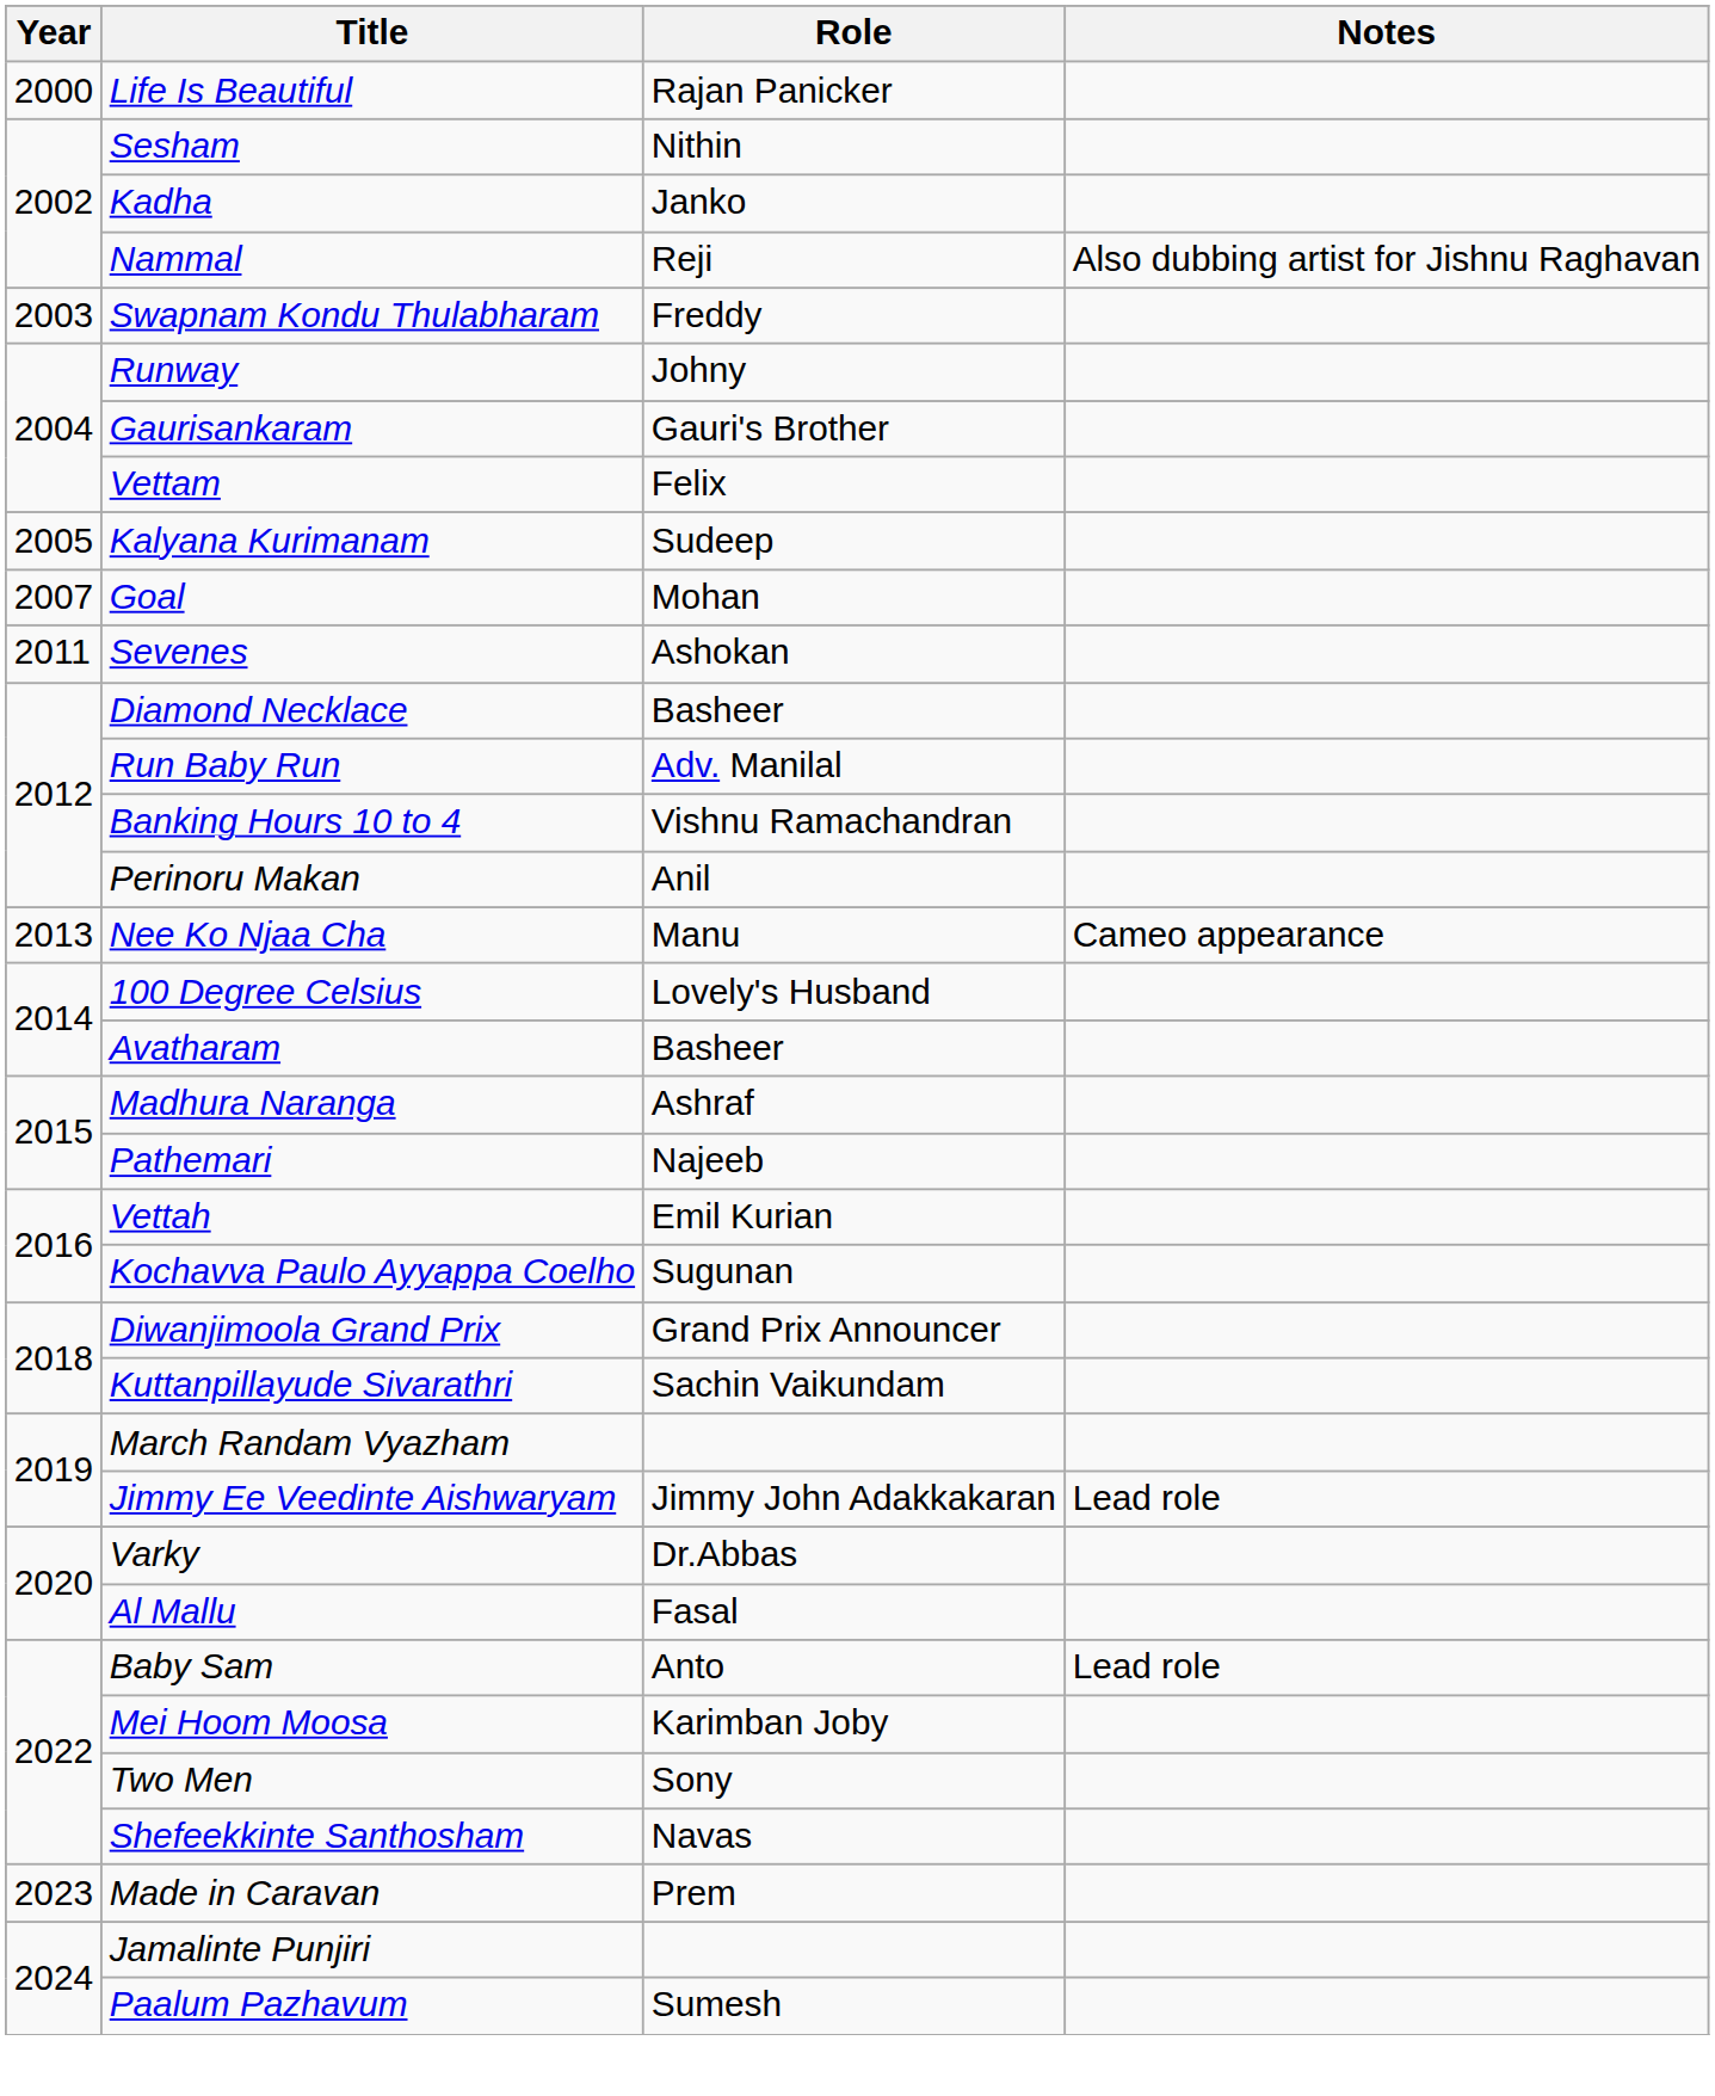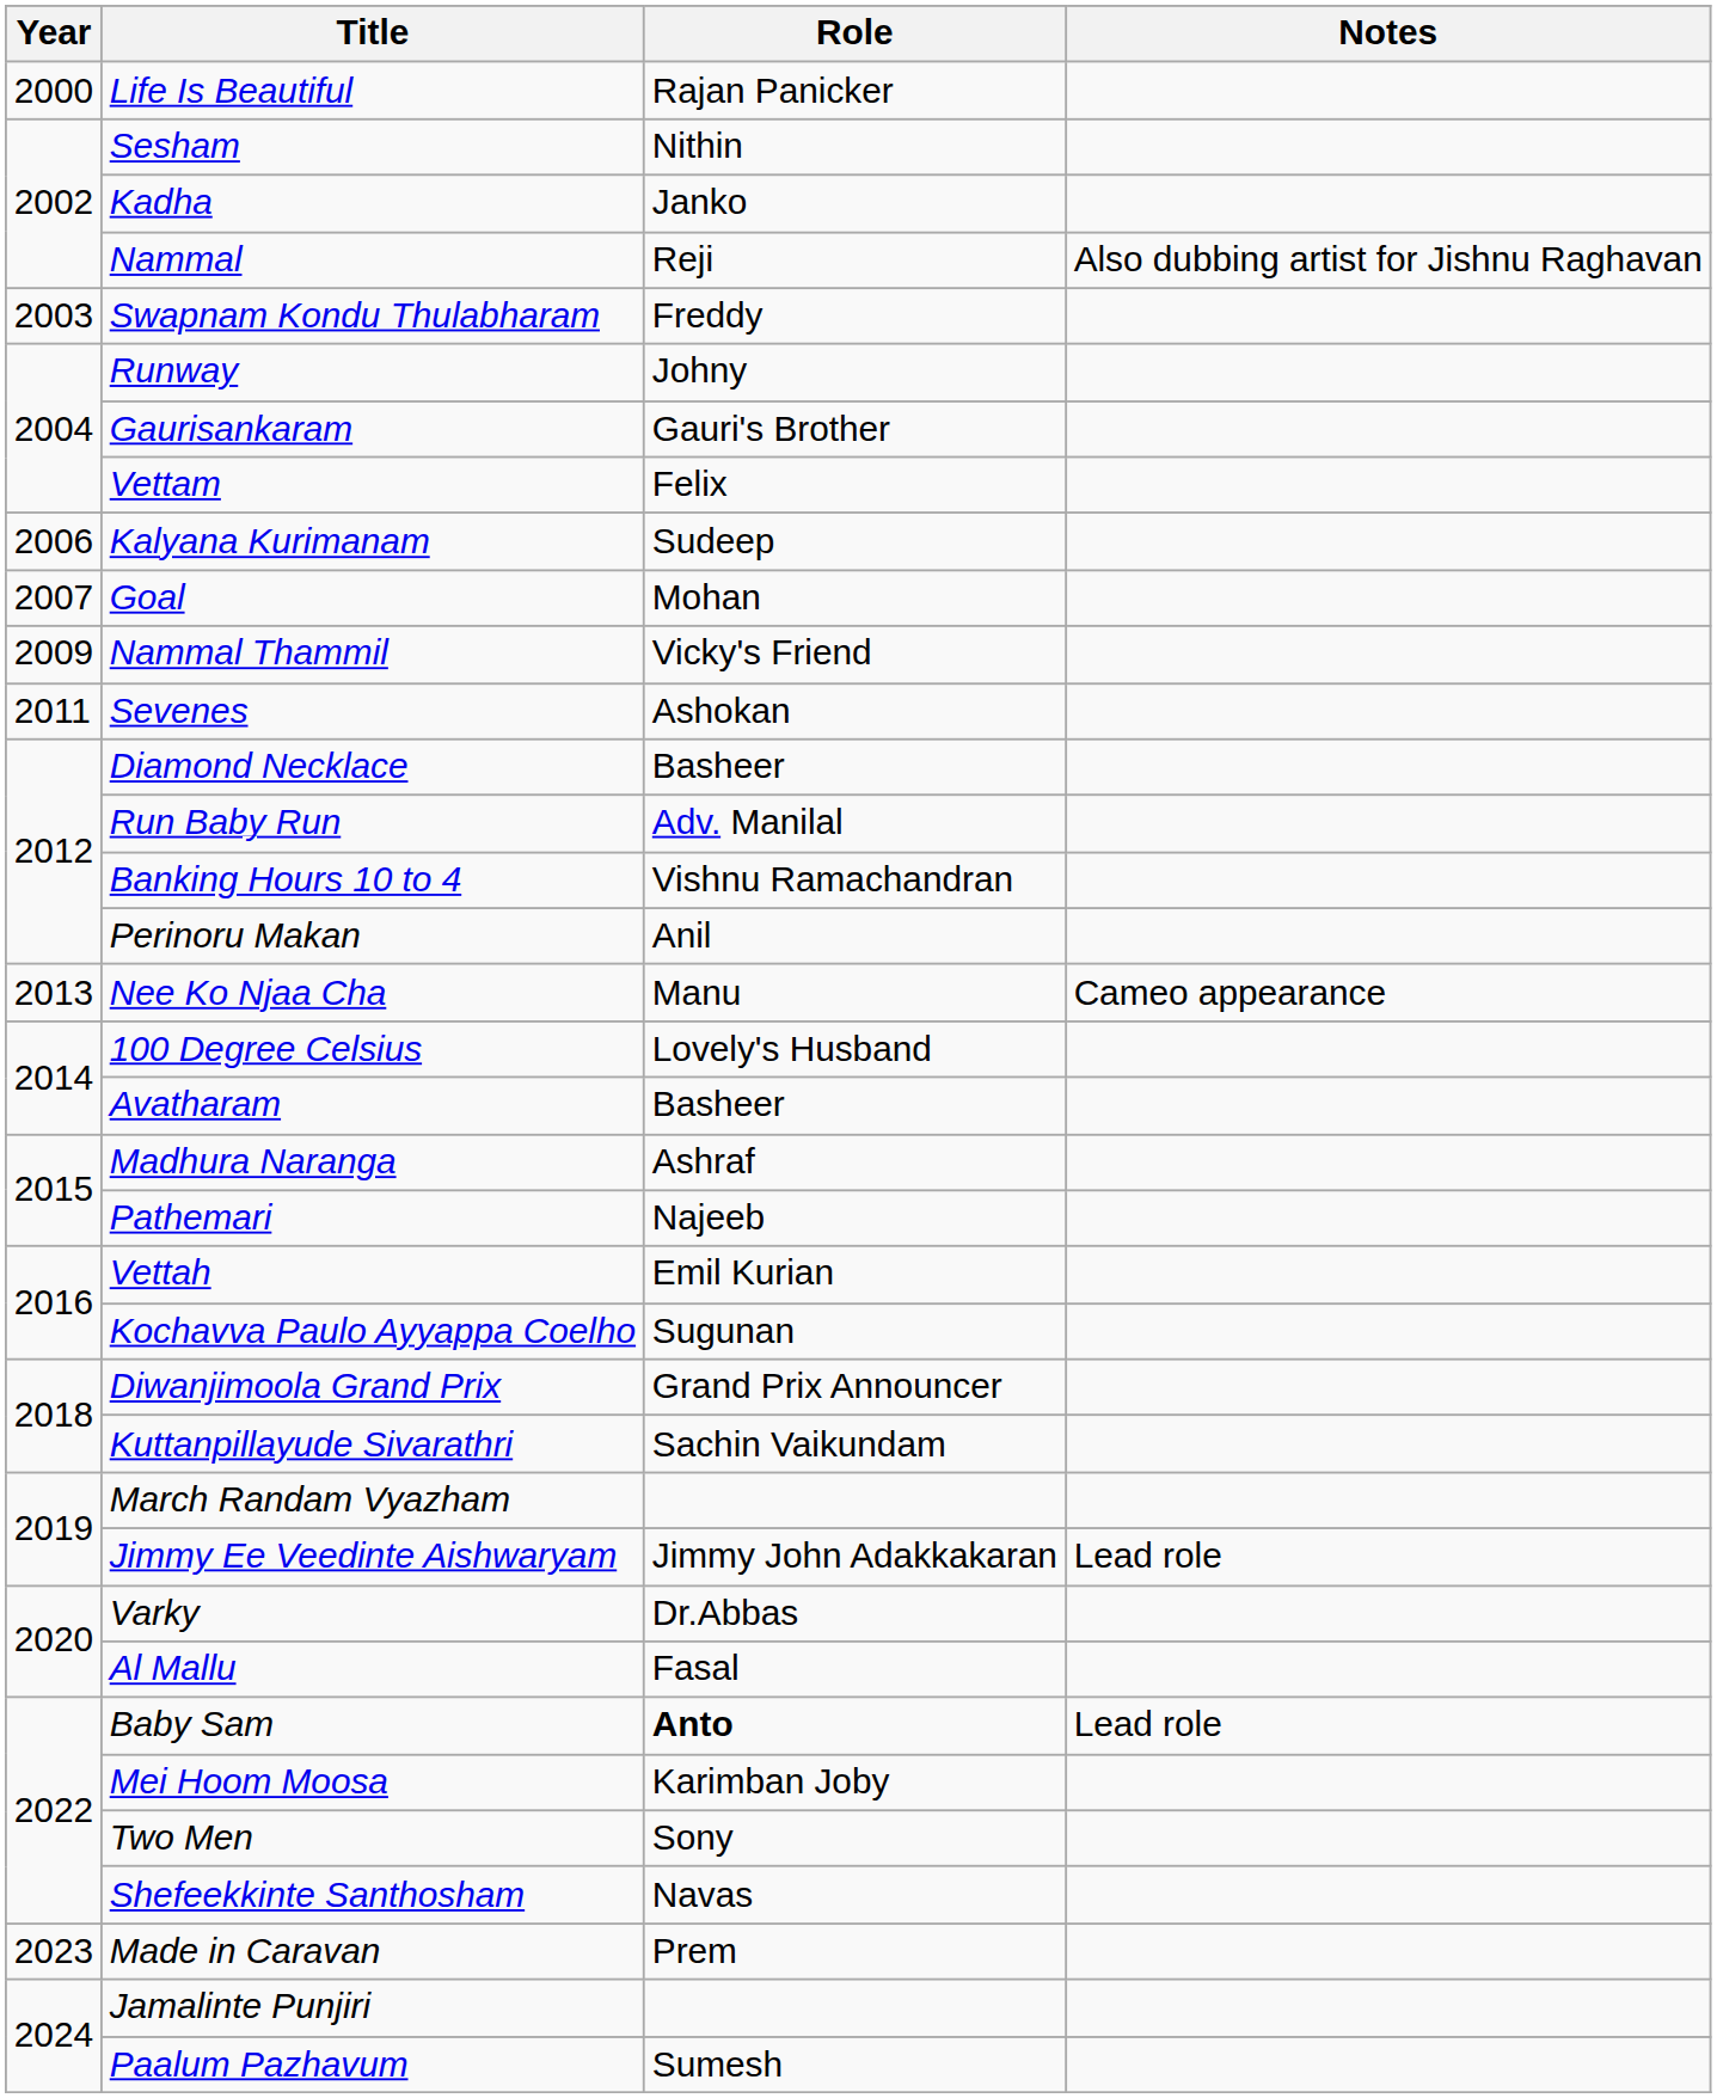 <table class="wikitable sortable">
 <tr>
 <th scope="col">Year</th>
 <th scope="col">Title</th>
 <th scope="col">Role</th>
 <th class="unsortable" scope="col">Notes</th>
 </tr>
 <tr>
 <td>2000</td>
 <td><em><a href='#'>Life Is Beautiful</a></em></td>
 <td>Rajan Panicker</td>
 <td></td>
 </tr>
 <tr>
 <td rowspan=3>2002</td>
 <td><em><a href='#'>Sesham</a></em></td>
 <td>Nithin</td>
 <td></td>
 </tr>
 <tr>
 <td><em><a href='#'>Kadha</a></em></td>
 <td>Janko</td>
 <td></td>
 </tr>
 <tr>
 <td><em><a href='#'>Nammal</a></em></td>
 <td>Reji</td>
 <td>Also dubbing artist for Jishnu Raghavan</td>
 </tr>
 <tr>
 <td>2003</td>
 <td><em><a href='#'>Swapnam Kondu Thulabharam</a></em></td>
 <td>Freddy</td>
 <td></td>
 </tr>
 <tr>
 <td rowspan=3>2004</td>
 <td><em><a href='#'>Runway</a></em></td>
 <td>Johny</td>
 <td></td>
 </tr>
 <tr>
 <td><em><a href='#'>Gaurisankaram</a></em></td>
 <td>Gauri's Brother</td>
 <td></td>
 </tr>
 <tr>
 <td><em><a href='#'>Vettam</a></em></td>
 <td>Felix</td>
 <td></td>
 </tr>
 <tr>
-<td>2005</td>
+<td>2006</td>
 <td><em><a href='#'>Kalyana Kurimanam</a></em></td>
 <td>Sudeep</td>
 <td></td>
 </tr>
 <tr>
 <td>2007</td>
 <td><em><a href='#'>Goal</a></em></td>
 <td>Mohan</td>
+<td></td>
+</tr>
+<tr>
+<td>2009</td>
+<td><em><a href='#'>Nammal Thammil</a></em></td>
+<td>Vicky's Friend</td>
 <td></td>
 </tr>
 <tr>
 <td>2011</td>
 <td><em><a href='#'>Sevenes</a></em></td>
 <td>Ashokan</td>
 <td></td>
 </tr>
 <tr>
 <td rowspan=4>2012</td>
 <td><em><a href='#'>Diamond Necklace</a></em></td>
 <td>Basheer</td>
 <td></td>
 </tr>
 <tr>
 <td><em><a href='#'>Run Baby Run</a></em></td>
 <td><a href='#'>Adv.</a> Manilal</td>
 <td></td>
 </tr>
 <tr>
 <td><em><a href='#'>Banking Hours 10 to 4</a></em></td>
 <td>Vishnu Ramachandran</td>
 <td></td>
 </tr>
 <tr>
 <td><em>Perinoru Makan</em></td>
 <td>Anil</td>
 <td></td>
 </tr>
 <tr>
 <td>2013</td>
 <td><em><a href='#'>Nee Ko Njaa Cha</a></em></td>
 <td>Manu</td>
 <td>Cameo appearance</td>
 </tr>
 <tr>
 <td rowspan=2>2014</td>
 <td><em><a href='#'>100 Degree Celsius</a></em></td>
 <td>Lovely's Husband</td>
 <td></td>
 </tr>
 <tr>
 <td><em><a href='#'>Avatharam</a></em></td>
 <td>Basheer</td>
 <td></td>
 </tr>
 <tr>
 <td rowspan=2>2015</td>
 <td><em><a href='#'>Madhura Naranga</a></em></td>
 <td>Ashraf</td>
 <td></td>
 </tr>
 <tr>
 <td><em><a href='#'>Pathemari</a></em></td>
 <td>Najeeb</td>
 <td></td>
 </tr>
 <tr>
 <td rowspan=2>2016</td>
 <td><em><a href='#'>Vettah</a></em></td>
 <td>Emil Kurian</td>
 <td></td>
 </tr>
 <tr>
 <td><em><a href='#'>Kochavva Paulo Ayyappa Coelho</a></em></td>
 <td>Sugunan</td>
 <td></td>
 </tr>
 <tr>
 <td rowspan=2>2018</td>
 <td><em><a href='#'>Diwanjimoola Grand Prix</a></em></td>
 <td>Grand Prix Announcer</td>
 <td></td>
 </tr>
 <tr>
 <td><em><a href='#'>Kuttanpillayude Sivarathri</a></em></td>
 <td>Sachin Vaikundam</td>
 <td></td>
 </tr>
 <tr>
 <td rowspan=2>2019</td>
 <td><em>March Randam Vyazham</em></td>
 <td></td>
 <td></td>
 </tr>
 <tr>
 <td><em><a href='#'>Jimmy Ee Veedinte Aishwaryam</a></em></td>
 <td>Jimmy John Adakkakaran</td>
 <td>Lead role</td>
 </tr>
 <tr>
 <td rowspan=2>2020</td>
 <td><em>Varky</em></td>
 <td>Dr.Abbas</td>
 <td></td>
 </tr>
 <tr>
 <td><em><a href='#'>Al Mallu</a></em></td>
 <td>Fasal</td>
 <td></td>
 </tr>
 <tr>
 <td rowspan=4>2022</td>
 <td><em>Baby Sam</em></td>
-<td>Anto</td>
+<td><strong>Anto</strong></td>
 <td>Lead role</td>
 </tr>
 <tr>
 <td><em><a href='#'>Mei Hoom Moosa</a></em></td>
 <td>Karimban Joby</td>
 <td></td>
 </tr>
 <tr>
 <td><em>Two Men</em></td>
 <td>Sony</td>
 <td></td>
 </tr>
 <tr>
 <td><em><a href='#'>Shefeekkinte Santhosham</a></em></td>
 <td>Navas</td>
 <td></td>
 </tr>
 <tr>
 <td>2023</td>
 <td><em>Made in Caravan</em></td>
 <td>Prem</td>
 <td></td>
 </tr>
 <tr>
 <td rowspan=2>2024</td>
 <td><em>Jamalinte Punjiri</em></td>
 <td></td>
 <td></td>
 </tr>
 <tr>
 <td><em><a href='#'>Paalum Pazhavum</a></em></td>
 <td>Sumesh</td>
 <td></td>
 </tr>
 <tr>
 </tr>
 </table>
